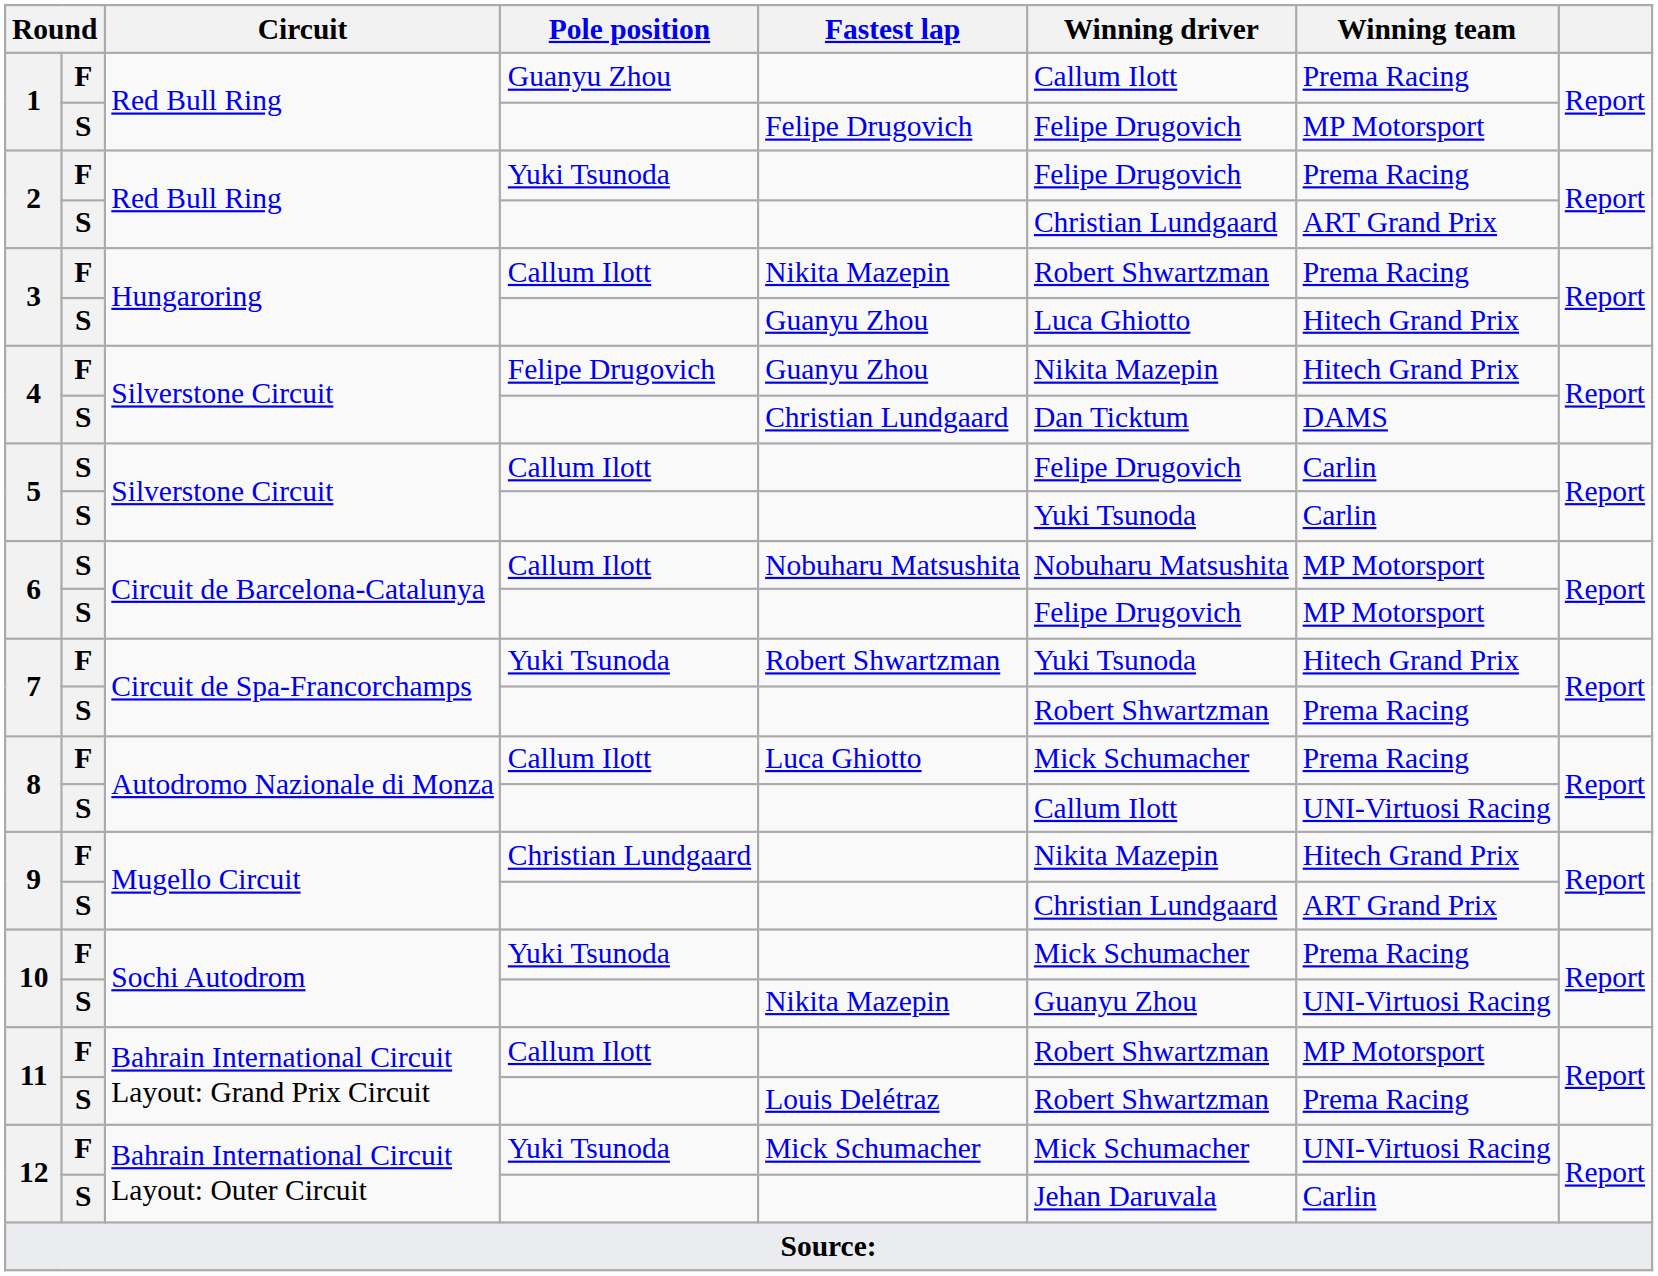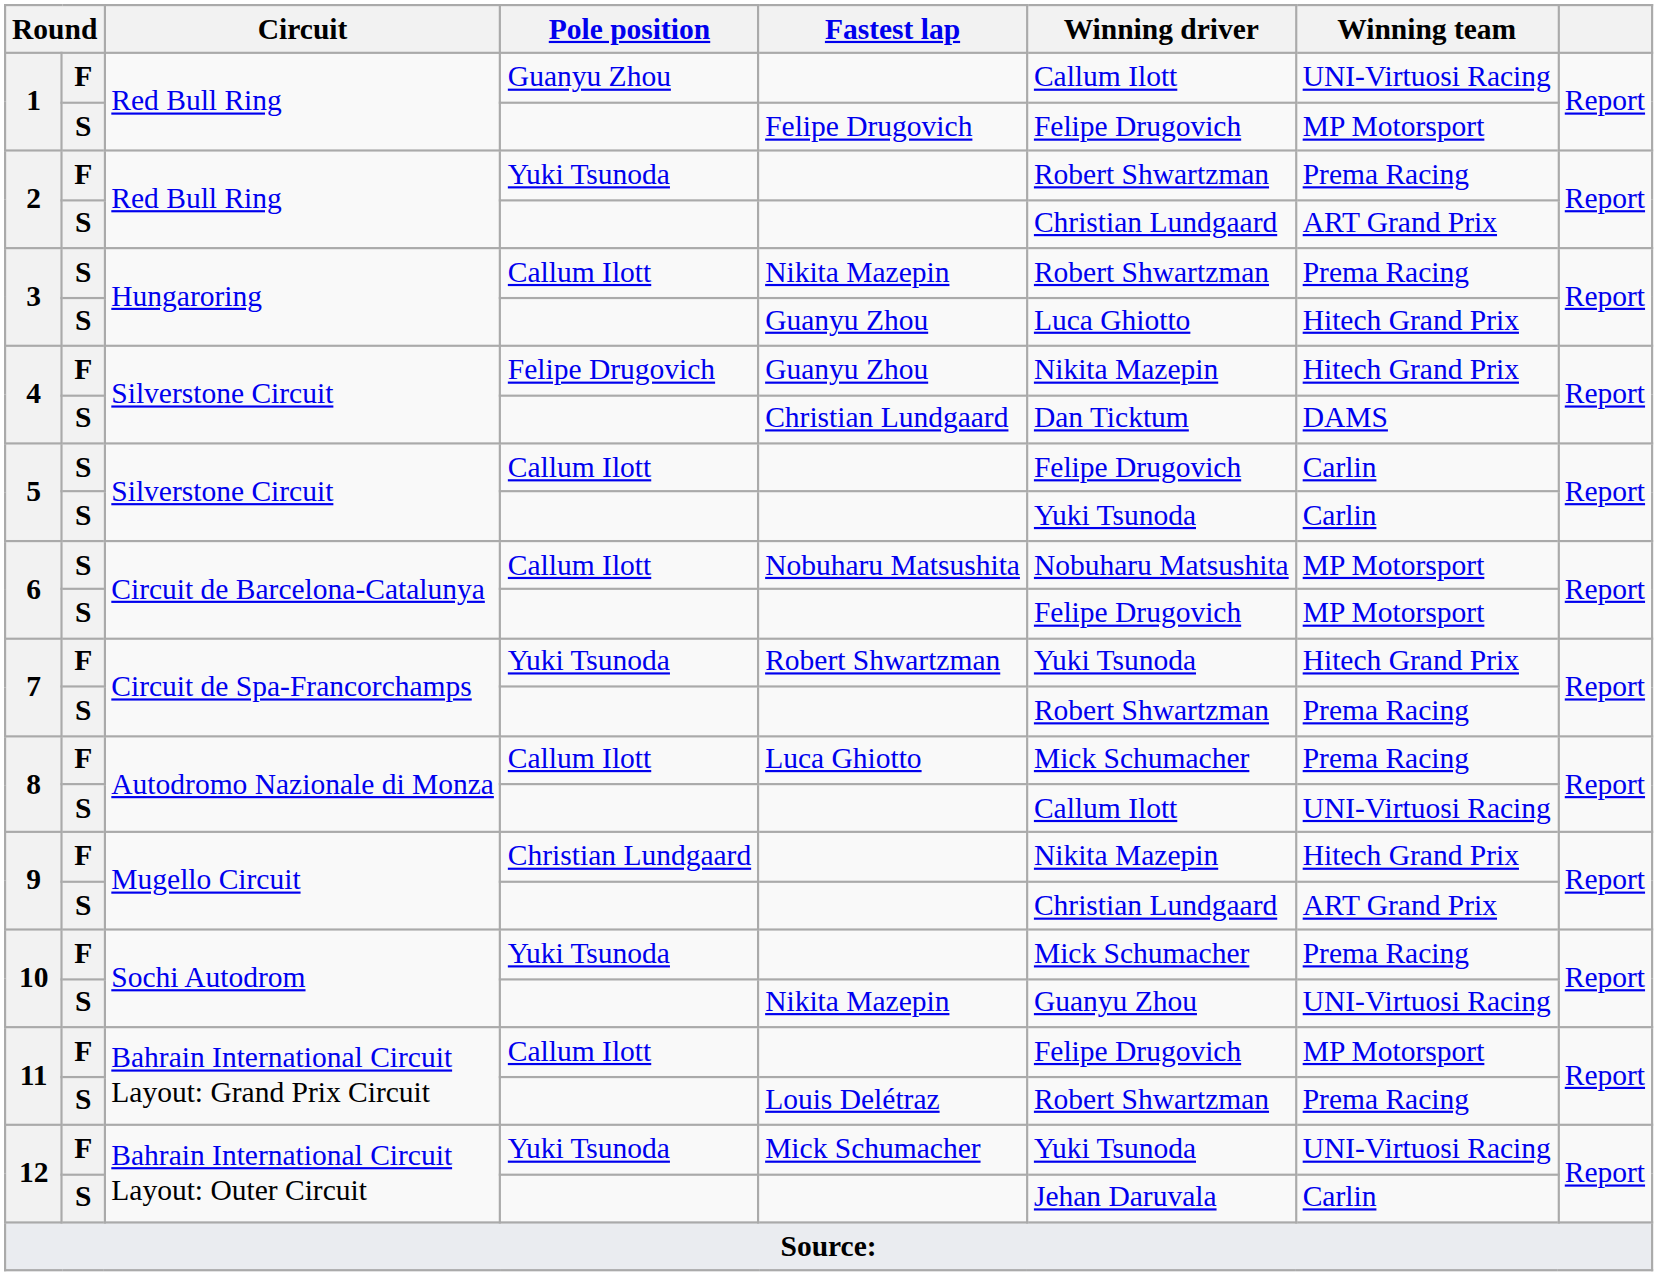 <table class="wikitable" style="font-size: 85%;">
 <tr>
 <th colspan=2>Round</th>
 <th>Circuit</th>
 <th nowrap><a href='#'>Pole position</a></th>
 <th nowrap><a href='#'>Fastest lap</a></th>
 <th nowrap>Winning driver</th>
 <th nowrap>Winning team</th>
 <th nowrap></th>
 </tr>
 <tr>
 <th rowspan=2>1</th>
 <th>F</th>
 <td rowspan=2> <a href='#'>Red Bull Ring</a></td>
 <td> <a href='#'>Guanyu Zhou</a></td>
 <td> </td>
 <td> <a href='#'>Callum Ilott</a></td>
-<td> <a href='#'>Prema Racing</a></td>
+<td nowrap> <a href='#'>UNI-Virtuosi Racing</a></td>
 <td rowspan=2><a href='#'>Report</a></td>
 </tr>
 <tr>
 <th>S</th>
 <td></td>
 <td> <a href='#'>Felipe Drugovich</a></td>
 <td> <a href='#'>Felipe Drugovich</a></td>
 <td> <a href='#'>MP Motorsport</a></td>
 </tr>
 <tr>
 <th rowspan=2>2</th>
 <th>F</th>
 <td rowspan=2> <a href='#'>Red Bull Ring</a></td>
 <td> <a href='#'>Yuki Tsunoda</a></td>
 <td> </td>
-<td> <a href='#'>Felipe Drugovich</a></td>
+<td> <a href='#'>Robert Shwartzman</a></td>
 <td> <a href='#'>Prema Racing</a></td>
 <td rowspan=2><a href='#'>Report</a></td>
 </tr>
 <tr>
 <th>S</th>
 <td></td>
 <td> </td>
 <td nowrap> <a href='#'>Christian Lundgaard</a></td>
 <td> <a href='#'>ART Grand Prix</a></td>
 </tr>
 <tr>
 <th rowspan=2>3</th>
-<th>F</th>
+<th>S</th>
 <td rowspan=2> <a href='#'>Hungaroring</a></td>
 <td> <a href='#'>Callum Ilott</a></td>
 <td> <a href='#'>Nikita Mazepin</a></td>
 <td> <a href='#'>Robert Shwartzman</a></td>
 <td> <a href='#'>Prema Racing</a></td>
 <td rowspan=2><a href='#'>Report</a></td>
 </tr>
 <tr>
 <th>S</th>
 <td></td>
 <td> <a href='#'>Guanyu Zhou</a></td>
 <td> <a href='#'>Luca Ghiotto</a></td>
 <td> <a href='#'>Hitech Grand Prix</a></td>
 </tr>
 <tr>
 <th rowspan=2>4</th>
 <th>F</th>
 <td rowspan=2> <a href='#'>Silverstone Circuit</a></td>
 <td> <a href='#'>Felipe Drugovich</a></td>
 <td> <a href='#'>Guanyu Zhou</a></td>
 <td> <a href='#'>Nikita Mazepin</a></td>
 <td> <a href='#'>Hitech Grand Prix</a></td>
 <td rowspan=2><a href='#'>Report</a></td>
 </tr>
 <tr>
 <th>S</th>
 <td></td>
 <td> <a href='#'>Christian Lundgaard</a></td>
 <td> <a href='#'>Dan Ticktum</a></td>
 <td> <a href='#'>DAMS</a></td>
 </tr>
 <tr>
 <th rowspan=2>5</th>
 <th>S</th>
 <td rowspan=2> <a href='#'>Silverstone Circuit</a></td>
 <td> <a href='#'>Callum Ilott</a></td>
 <td> </td>
 <td> <a href='#'>Felipe Drugovich</a></td>
 <td> <a href='#'>Carlin</a></td>
 <td rowspan=2><a href='#'>Report</a></td>
 </tr>
 <tr>
 <th>S</th>
 <td></td>
 <td nowrap> </td>
 <td> <a href='#'>Yuki Tsunoda</a></td>
 <td> <a href='#'>Carlin</a></td>
 </tr>
 <tr>
 <th rowspan=2>6</th>
 <th>S</th>
 <td rowspan=2 nowrap> <a href='#'>Circuit de Barcelona-Catalunya</a></td>
 <td> <a href='#'>Callum Ilott</a></td>
 <td nowrap> <a href='#'>Nobuharu Matsushita</a></td>
 <td nowrap> <a href='#'>Nobuharu Matsushita</a></td>
 <td> <a href='#'>MP Motorsport</a></td>
 <td rowspan=2><a href='#'>Report</a></td>
 </tr>
 <tr>
 <th>S</th>
 <td></td>
 <td> </td>
 <td> <a href='#'>Felipe Drugovich</a></td>
 <td> <a href='#'>MP Motorsport</a></td>
 </tr>
 <tr>
 <th rowspan=2>7</th>
 <th>F</th>
 <td rowspan=2> <a href='#'>Circuit de Spa-Francorchamps</a></td>
 <td> <a href='#'>Yuki Tsunoda</a></td>
 <td> <a href='#'>Robert Shwartzman</a></td>
 <td> <a href='#'>Yuki Tsunoda</a></td>
 <td> <a href='#'>Hitech Grand Prix</a></td>
 <td rowspan=2><a href='#'>Report</a></td>
 </tr>
 <tr>
 <th>S</th>
 <td></td>
 <td> </td>
 <td> <a href='#'>Robert Shwartzman</a></td>
 <td> <a href='#'>Prema Racing</a></td>
 </tr>
 <tr>
 <th rowspan=2>8</th>
 <th>F</th>
 <td rowspan=2 nowrap> <a href='#'>Autodromo Nazionale di Monza</a></td>
 <td> <a href='#'>Callum Ilott</a></td>
 <td> <a href='#'>Luca Ghiotto</a></td>
 <td> <a href='#'>Mick Schumacher</a></td>
 <td> <a href='#'>Prema Racing</a></td>
 <td rowspan=2><a href='#'>Report</a></td>
 </tr>
 <tr>
 <th>S</th>
 <td></td>
 <td> </td>
 <td> <a href='#'>Callum Ilott</a></td>
 <td> <a href='#'>UNI-Virtuosi Racing</a></td>
 </tr>
 <tr>
 <th rowspan=2>9</th>
 <th>F</th>
 <td rowspan=2> <a href='#'>Mugello Circuit</a></td>
 <td nowrap> <a href='#'>Christian Lundgaard</a></td>
 <td> </td>
 <td> <a href='#'>Nikita Mazepin</a></td>
 <td> <a href='#'>Hitech Grand Prix</a></td>
 <td rowspan=2><a href='#'>Report</a></td>
 </tr>
 <tr>
 <th>S</th>
 <td></td>
 <td> </td>
 <td> <a href='#'>Christian Lundgaard</a></td>
 <td> <a href='#'>ART Grand Prix</a></td>
 </tr>
 <tr>
 <th rowspan=2>10</th>
 <th>F</th>
 <td rowspan=2> <a href='#'>Sochi Autodrom</a></td>
 <td> <a href='#'>Yuki Tsunoda</a></td>
 <td> </td>
 <td> <a href='#'>Mick Schumacher</a></td>
 <td> <a href='#'>Prema Racing</a></td>
 <td rowspan=2><a href='#'>Report</a></td>
 </tr>
 <tr>
 <th>S</th>
 <td></td>
 <td> <a href='#'>Nikita Mazepin</a></td>
 <td> <a href='#'>Guanyu Zhou</a></td>
 <td> <a href='#'>UNI-Virtuosi Racing</a></td>
 </tr>
 <tr>
 <th rowspan=2>11</th>
 <th>F</th>
 <td rowspan=2 nowrap> <a href='#'>Bahrain International Circuit</a><br>Layout: Grand Prix Circuit</td>
 <td> <a href='#'>Callum Ilott</a></td>
 <td> </td>
-<td> <a href='#'>Robert Shwartzman</a></td>
+<td> <a href='#'>Felipe Drugovich</a></td>
 <td> <a href='#'>MP Motorsport</a></td>
 <td rowspan=2><a href='#'>Report</a></td>
 </tr>
 <tr>
 <th>S</th>
 <td></td>
 <td> <a href='#'>Louis Delétraz</a></td>
 <td> <a href='#'>Robert Shwartzman</a></td>
 <td> <a href='#'>Prema Racing</a></td>
 </tr>
 <tr>
 <th rowspan=2>12</th>
 <th>F</th>
 <td rowspan=2> <a href='#'>Bahrain International Circuit</a><br>Layout: Outer Circuit</td>
 <td> <a href='#'>Yuki Tsunoda</a></td>
 <td> <a href='#'>Mick Schumacher</a></td>
-<td> <a href='#'>Mick Schumacher</a></td>
+<td> <a href='#'>Yuki Tsunoda</a></td>
 <td> <a href='#'>UNI-Virtuosi Racing</a></td>
 <td rowspan=2><a href='#'>Report</a></td>
 </tr>
 <tr>
 <th>S</th>
 <td></td>
 <td> </td>
 <td> <a href='#'>Jehan Daruvala</a></td>
 <td> <a href='#'>Carlin</a></td>
 </tr>
 <tr>
 <td colspan="8" style="background-color:#EAECF0;text-align:center" align="bottom"><strong>Source:</strong></td>
 </tr>
 </table>
